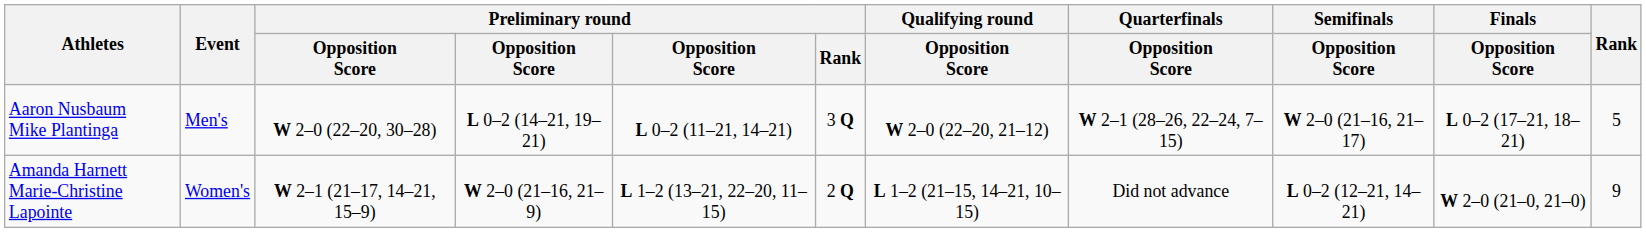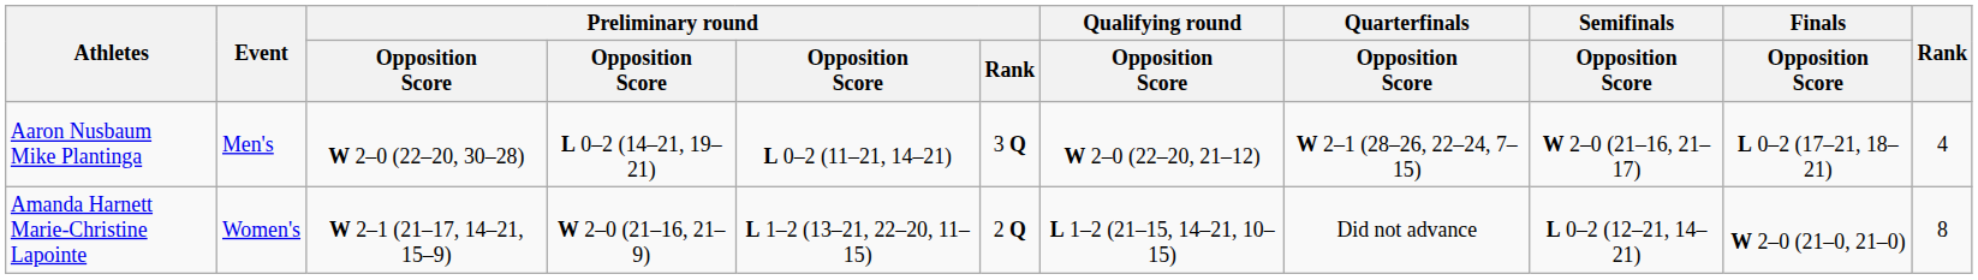 <table class="wikitable" style="font-size:85%">
 <tr>
 <th rowspan=2>Athletes</th>
 <th rowspan=2>Event</th>
 <th colspan=4>Preliminary round</th>
 <th>Qualifying round</th>
 <th>Quarterfinals</th>
 <th>Semifinals</th>
 <th>Finals</th>
 <th rowspan=2>Rank</th>
 </tr>
 <tr>
 <th>Opposition<br>Score</th>
 <th>Opposition<br>Score</th>
 <th>Opposition<br>Score</th>
 <th>Rank</th>
 <th>Opposition<br>Score</th>
 <th>Opposition<br>Score</th>
 <th>Opposition<br>Score</th>
 <th>Opposition<br>Score</th>
 </tr>
 <tr align=center>
 <td align=left><a href='#'>Aaron Nusbaum</a><br><a href='#'>Mike Plantinga</a></td>
 <td align=left><a href='#'>Men's</a></td>
 <td><br><strong>W</strong> 2–0  (22–20, 30–28)</td>
 <td><br><strong>L</strong> 0–2 (14–21, 19–21)</td>
 <td><br><strong>L</strong> 0–2 (11–21, 14–21)</td>
 <td>3 <strong>Q</strong></td>
 <td><br><strong>W</strong> 2–0 (22–20, 21–12)</td>
 <td><br><strong>W</strong> 2–1 (28–26, 22–24, 7–15)</td>
 <td><br><strong>W</strong> 2–0 (21–16, 21–17)</td>
 <td><br><strong>L</strong> 0–2 (17–21, 18–21)</td>
-<td>5</td>
+<td>4</td>
 </tr>
 <tr align=center>
 <td align=left><a href='#'>Amanda Harnett</a><br><a href='#'>Marie-Christine Lapointe</a></td>
 <td align=left><a href='#'>Women's</a></td>
 <td><br><strong>W</strong> 2–1 (21–17, 14–21, 15–9)</td>
 <td><br><strong>W</strong> 2–0 (21–16, 21–9)</td>
 <td><br><strong>L</strong> 1–2 (13–21, 22–20, 11–15)</td>
 <td>2 <strong>Q</strong></td>
 <td><br><strong>L</strong> 1–2 (21–15, 14–21, 10–15)</td>
 <td>Did not advance</td>
 <td><br><strong>L</strong> 0–2 (12–21, 14–21)</td>
 <td><br><strong>W</strong> 2–0 (21–0, 21–0)</td>
-<td>9</td>
+<td>8</td>
 </tr>
 </table>
